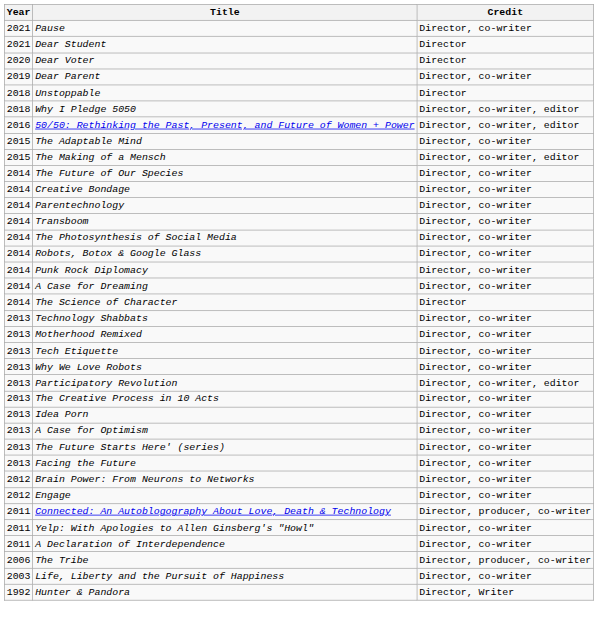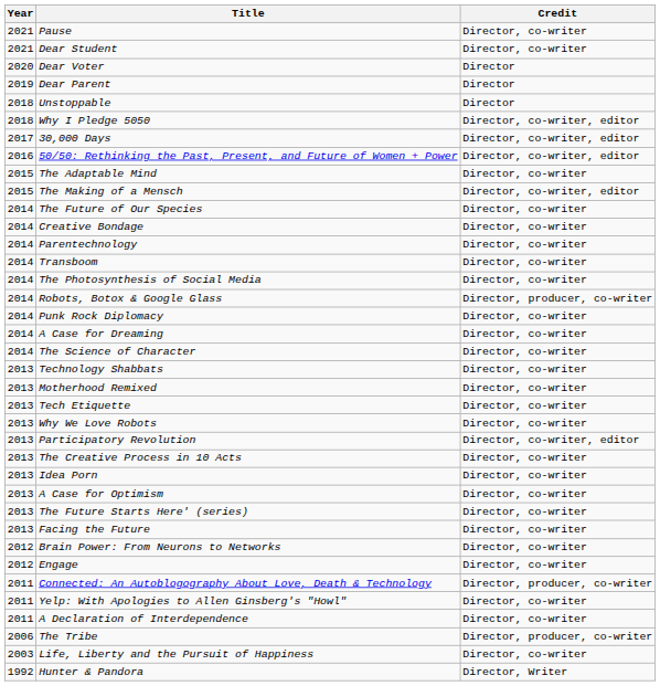 <table class="wikitable">
 <tr>
 <th>Year</th>
 <th>Title</th>
 <th>Credit</th>
 </tr>
 <tr>
 <td>2021</td>
 <td><em>Pause</em></td>
 <td>Director, co-writer</td>
 </tr>
 <tr>
 <td>2021</td>
 <td><em>Dear Student</em></td>
-<td>Director</td>
+<td>Director, co-writer</td>
 </tr>
 <tr>
 <td>2020</td>
 <td><em>Dear Voter</em></td>
 <td>Director</td>
 </tr>
 <tr>
 <td>2019</td>
 <td><em>Dear Parent</em></td>
-<td>Director, co-writer</td>
+<td>Director</td>
 </tr>
 <tr>
 <td>2018</td>
 <td><em>Unstoppable</em></td>
 <td>Director</td>
 </tr>
 <tr>
 <td>2018</td>
 <td><em>Why I Pledge 5050</em></td>
+<td>Director, co-writer, editor</td>
+</tr>
+<tr>
+<td>2017</td>
+<td><em>30,000 Days</em></td>
 <td>Director, co-writer, editor</td>
 </tr>
 <tr>
 <td>2016</td>
 <td><em><a href='#'>50/50: Rethinking the Past, Present, and Future of Women + Power</a></em></td>
 <td>Director, co-writer, editor</td>
 </tr>
 <tr>
 <td>2015</td>
 <td><em>The Adaptable Mind</em></td>
 <td>Director, co-writer</td>
 </tr>
 <tr>
 <td>2015</td>
 <td><em>The Making of a Mensch</em></td>
 <td>Director, co-writer, editor</td>
 </tr>
 <tr>
 <td>2014</td>
 <td><em>The Future of Our Species</em></td>
 <td>Director, co-writer</td>
 </tr>
 <tr>
 <td>2014</td>
 <td><em>Creative Bondage</em></td>
 <td>Director, co-writer</td>
 </tr>
 <tr>
 <td>2014</td>
 <td><em>Parentechnology</em></td>
 <td>Director, co-writer</td>
 </tr>
 <tr>
 <td>2014</td>
 <td><em>Transboom</em></td>
 <td>Director, co-writer</td>
 </tr>
 <tr>
 <td>2014</td>
 <td><em>The Photosynthesis of Social Media</em></td>
 <td>Director, co-writer</td>
 </tr>
 <tr>
 <td>2014</td>
 <td><em>Robots, Botox & Google Glass</em></td>
-<td>Director, co-writer</td>
+<td>Director, producer, co-writer</td>
 </tr>
 <tr>
 <td>2014</td>
 <td><em>Punk Rock Diplomacy</em></td>
 <td>Director, co-writer</td>
 </tr>
 <tr>
 <td>2014</td>
 <td><em>A Case for Dreaming</em></td>
 <td>Director, co-writer</td>
 </tr>
 <tr>
 <td>2014</td>
 <td><em>The Science of Character</em></td>
-<td>Director</td>
+<td>Director, co-writer</td>
 </tr>
 <tr>
 <td>2013</td>
 <td><em>Technology Shabbats</em></td>
 <td>Director, co-writer</td>
 </tr>
 <tr>
 <td>2013</td>
 <td><em>Motherhood Remixed</em></td>
 <td>Director, co-writer</td>
 </tr>
 <tr>
 <td>2013</td>
 <td><em>Tech Etiquette</em></td>
 <td>Director, co-writer</td>
 </tr>
 <tr>
 <td>2013</td>
 <td><em>Why We Love Robots</em></td>
 <td>Director, co-writer</td>
 </tr>
 <tr>
 <td>2013</td>
 <td><em>Participatory Revolution</em></td>
 <td>Director, co-writer, editor</td>
 </tr>
 <tr>
 <td>2013</td>
 <td><em>The Creative Process in 10 Acts</em></td>
 <td>Director, co-writer</td>
 </tr>
 <tr>
 <td>2013</td>
 <td><em>Idea Porn</em></td>
 <td>Director, co-writer</td>
 </tr>
 <tr>
 <td>2013</td>
 <td><em>A Case for Optimism</em></td>
 <td>Director, co-writer</td>
 </tr>
 <tr>
 <td>2013</td>
 <td><em>The Future Starts Here' (series)</em></td>
 <td>Director, co-writer</td>
 </tr>
 <tr>
 <td>2013</td>
 <td><em>Facing the Future</em></td>
 <td>Director, co-writer</td>
 </tr>
 <tr>
 <td>2012</td>
 <td><em>Brain Power: From Neurons to Networks</em></td>
 <td>Director, co-writer</td>
 </tr>
 <tr>
 <td>2012</td>
 <td><em> Engage</em></td>
 <td>Director, co-writer</td>
 </tr>
 <tr>
 <td>2011</td>
 <td><em><a href='#'>Connected: An Autoblogography About Love, Death & Technology</a></em></td>
 <td>Director, producer, co-writer</td>
 </tr>
 <tr>
 <td>2011</td>
 <td><em>Yelp: With Apologies to Allen Ginsberg's "Howl"</em></td>
 <td>Director, co-writer</td>
 </tr>
 <tr>
 <td>2011</td>
 <td><em>A Declaration of Interdependence</em></td>
 <td>Director, co-writer</td>
 </tr>
 <tr>
 <td>2006</td>
 <td><em>The Tribe</em></td>
 <td>Director, producer, co-writer</td>
 </tr>
 <tr>
 <td>2003</td>
 <td><em>Life, Liberty and the Pursuit of Happiness</em></td>
 <td>Director, co-writer</td>
 </tr>
 <tr>
 <td>1992</td>
 <td><em>Hunter & Pandora</em></td>
 <td>Director, Writer</td>
 </tr>
 </table>
